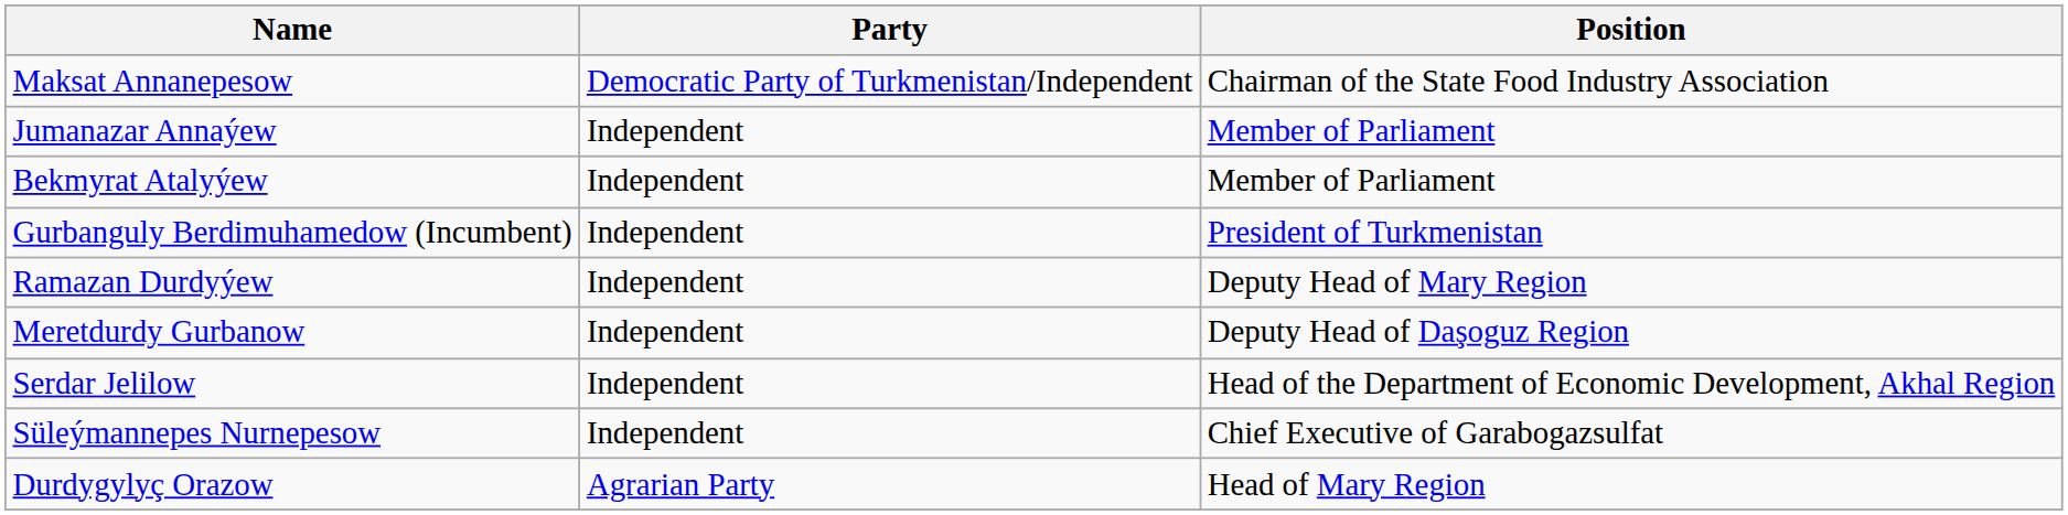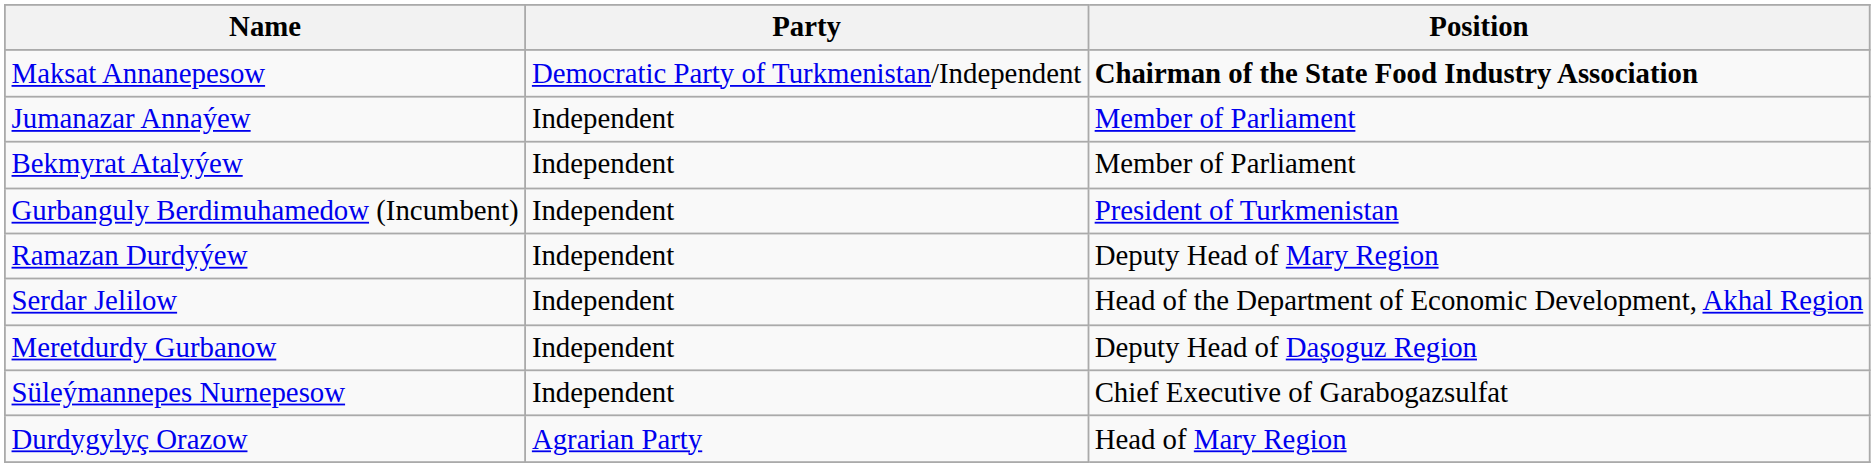 <table class="wikitable">
 <tr>
 <th>Name</th>
 <th>Party</th>
 <th>Position</th>
 </tr>
 <tr>
 <td><a href='#'>Maksat Annanepesow</a></td>
 <td><a href='#'>Democratic Party of Turkmenistan</a>/Independent</td>
-<td>Chairman of the State Food Industry Association</td>
+<td><strong>Chairman of the State Food Industry Association</strong></td>
 </tr>
 <tr>
 <td><a href='#'>Jumanazar Annaýew</a></td>
 <td>Independent</td>
 <td><a href='#'>Member of Parliament</a></td>
 </tr>
 <tr>
 <td><a href='#'>Bekmyrat Atalyýew</a></td>
 <td>Independent</td>
 <td>Member of Parliament</td>
 </tr>
 <tr>
 <td><a href='#'>Gurbanguly Berdimuhamedow</a> (Incumbent)</td>
 <td>Independent</td>
 <td><a href='#'>President of Turkmenistan</a></td>
 </tr>
 <tr>
 <td><a href='#'>Ramazan Durdyýew</a></td>
 <td>Independent</td>
 <td>Deputy Head of <a href='#'>Mary Region</a></td>
 </tr>
 <tr>
+<td><a href='#'>Serdar Jelilow</a></td>
+<td>Independent</td>
+<td>Head of the Department of Economic Development, <a href='#'>Akhal Region</a></td>
+</tr>
+<tr>
 <td><a href='#'>Meretdurdy Gurbanow</a></td>
 <td>Independent</td>
 <td>Deputy Head of <a href='#'>Daşoguz Region</a></td>
-</tr>
-<tr>
-<td><a href='#'>Serdar Jelilow</a></td>
-<td>Independent</td>
-<td>Head of the Department of Economic Development, <a href='#'>Akhal Region</a></td>
 </tr>
 <tr>
 <td><a href='#'>Süleýmannepes Nurnepesow</a></td>
 <td>Independent</td>
 <td>Chief Executive of Garabogazsulfat</td>
 </tr>
 <tr>
 <td><a href='#'>Durdygylyç Orazow</a></td>
 <td><a href='#'>Agrarian Party</a></td>
 <td>Head of <a href='#'>Mary Region</a></td>
 </tr>
 </table>
